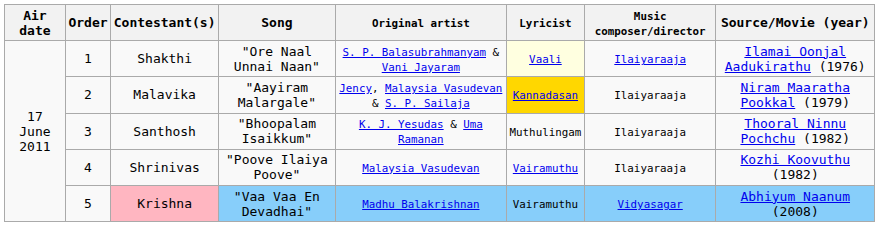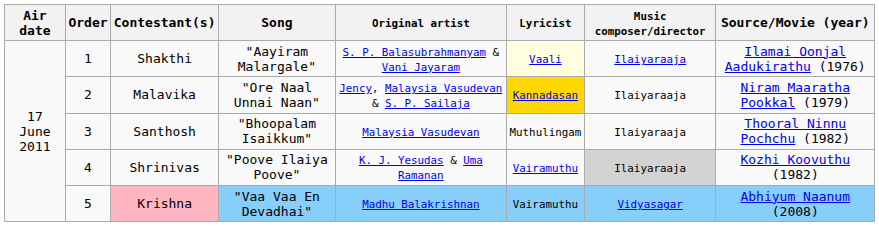 <table class="wikitable sortable" style="text-align: center; width: auto;">
 <tr style="background:lightgrey; text-align:center;">
 <th>Air date</th>
 <th>Order</th>
 <th>Contestant(s)</th>
 <th>Song</th>
 <th><small>Original artist</small></th>
 <th><small>Lyricist </small></th>
 <th><small>Music composer/director</small></th>
 <th>Source/Movie (year)</th>
 </tr>
 <tr>
 <td rowspan=5>17 June 2011</td>
 <td>1</td>
 <td>Shakthi</td>
-<td>"Ore Naal Unnai Naan"</td>
+<td>"Aayiram Malargale"</td>
 <td><small><a href='#'>S. P. Balasubrahmanyam</a> & <a href='#'>Vani Jayaram</a></small></td>
 <td style="background: lightyellow;"><small><a href='#'>Vaali</a></small></td>
 <td><small><a href='#'>Ilaiyaraaja</a></small></td>
 <td><a href='#'>Ilamai Oonjal Aadukirathu</a> (1976)</td>
 </tr>
 <tr>
 <td>2</td>
 <td>Malavika</td>
-<td>"Aayiram Malargale"</td>
+<td>"Ore Naal Unnai Naan"</td>
 <td><small><a href='#'>Jency</a>, <a href='#'>Malaysia Vasudevan</a> & <a href='#'>S. P. Sailaja</a></small></td>
 <td style="background: gold;"><small><a href='#'>Kannadasan</a></small></td>
 <td><small>Ilaiyaraaja</small></td>
 <td><a href='#'>Niram Maaratha Pookkal</a> (1979)</td>
 </tr>
 <tr>
 <td>3</td>
 <td>Santhosh</td>
 <td>"Bhoopalam Isaikkum"</td>
-<td><small><a href='#'>K. J. Yesudas</a> & <a href='#'>Uma Ramanan</a></small></td>
+<td><small><a href='#'>Malaysia Vasudevan</a></small></td>
 <td><small>Muthulingam</small></td>
 <td><small>Ilaiyaraaja</small></td>
 <td><a href='#'>Thooral Ninnu Pochchu</a> (1982)</td>
 </tr>
 <tr>
 <td>4</td>
 <td>Shrinivas</td>
 <td>"Poove Ilaiya Poove"</td>
-<td><small><a href='#'>Malaysia Vasudevan</a></small></td>
+<td><small><a href='#'>K. J. Yesudas</a> & <a href='#'>Uma Ramanan</a></small></td>
 <td><small><a href='#'>Vairamuthu</a></small></td>
-<td><small>Ilaiyaraaja</small></td>
+<td style="background: lightgrey;"><small>Ilaiyaraaja</small></td>
 <td><a href='#'>Kozhi Koovuthu</a> (1982)</td>
 </tr>
 <tr>
 <td>5</td>
 <td style="background:lightpink">Krishna</td>
 <td style="background:lightskyblue">"Vaa Vaa En Devadhai"</td>
 <td style="background:lightskyblue"><small><a href='#'>Madhu Balakrishnan</a></small></td>
 <td style="background:lightskyblue"><small>Vairamuthu</small></td>
 <td style="background:lightskyblue"><small><a href='#'>Vidyasagar</a></small></td>
 <td style="background:lightskyblue"><a href='#'>Abhiyum Naanum</a> (2008)</td>
 </tr>
 <tr>
 </tr>
 </table>
